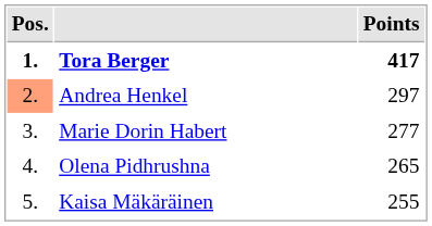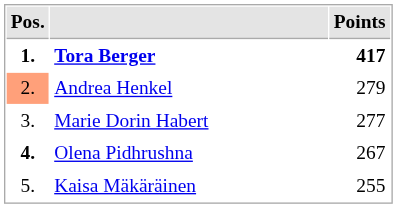 <table cellspacing="1" cellpadding="3" style="border:1px solid #AAAAAA;font-size:90%">
 <tr bgcolor="#E4E4E4">
 <th style="border-bottom:1px solid #AAAAAA" width=10>Pos.</th>
 <th style="border-bottom:1px solid #AAAAAA" width=200></th>
 <th style="border-bottom:1px solid #AAAAAA" width=20>Points</th>
 </tr>
 <tr>
 <td align="center"><strong>1.</strong></td>
 <td> <strong><a href='#'>Tora Berger</a></strong></td>
 <td align="right"><strong>417</strong></td>
 </tr>
 <tr>
 <td align="center" style="background: lightsalmon;">2.</td>
 <td> <a href='#'>Andrea Henkel</a></td>
-<td align="right">297</td>
+<td align="right">279</td>
 </tr>
 <tr>
 <td align="center">3.</td>
 <td> <a href='#'>Marie Dorin Habert</a></td>
 <td align="right">277</td>
 </tr>
 <tr>
-<td align="center">4.</td>
+<td align="center"><strong>4.</strong></td>
 <td> <a href='#'>Olena Pidhrushna</a></td>
-<td align="right">265</td>
+<td align="right">267</td>
 </tr>
 <tr>
 <td align="center">5.</td>
 <td> <a href='#'>Kaisa Mäkäräinen</a></td>
 <td align="right">255</td>
 </tr>
 </table>
